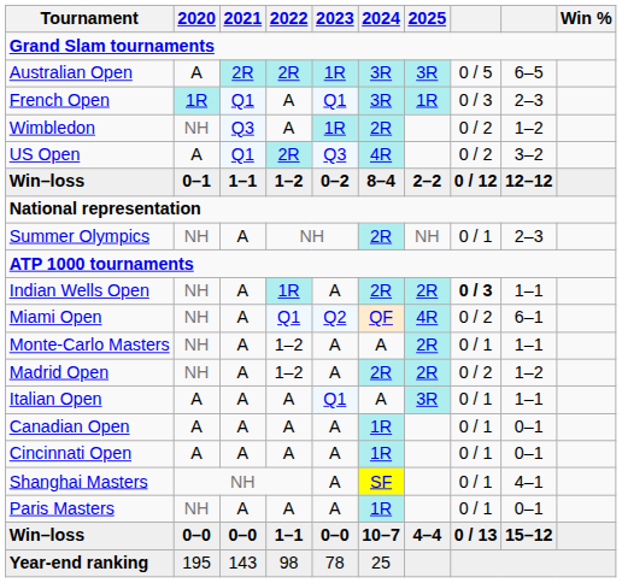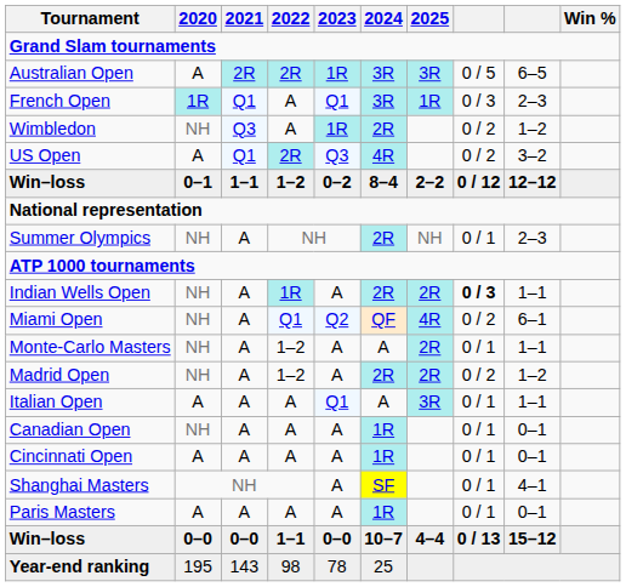 <table class=wikitable nowrap style=text-align:center>
 <tr>
 <th>Tournament</th>
 <th><a href='#'>2020</a></th>
 <th><a href='#'>2021</a></th>
 <th><a href='#'>2022</a></th>
 <th><a href='#'>2023</a></th>
 <th><a href='#'>2024</a></th>
 <th><a href='#'>2025</a></th>
 <th></th>
 <th></th>
 <th>Win %</th>
 </tr>
 <tr>
 <td colspan="10" align="left"><strong><a href='#'>Grand Slam tournaments</a></strong></td>
 </tr>
 <tr>
 <td align=left><a href='#'>Australian Open</a></td>
 <td>A</td>
 <td style=background:#afeeee><a href='#'>2R</a></td>
 <td style=background:#afeeee><a href='#'>2R</a></td>
 <td style=background:#afeeee><a href='#'>1R</a></td>
 <td style=background:#afeeee><a href='#'>3R</a></td>
 <td style=background:#afeeee><a href='#'>3R</a></td>
 <td>0 / 5</td>
 <td>6–5</td>
 <td></td>
 </tr>
 <tr>
 <td align=left><a href='#'>French Open</a></td>
 <td style=background:#afeeee><a href='#'>1R</a></td>
 <td style=background:#f0f8ff><a href='#'>Q1</a></td>
 <td>A</td>
 <td style=background:#f0f8ff><a href='#'>Q1</a></td>
 <td style=background:#afeeee><a href='#'>3R</a></td>
 <td style=background:#afeeee><a href='#'>1R</a></td>
 <td>0 / 3</td>
 <td>2–3</td>
 <td></td>
 </tr>
 <tr>
 <td align=left><a href='#'>Wimbledon</a></td>
 <td style=color:#767676>NH</td>
 <td style=background:#f0f8ff><a href='#'>Q3</a></td>
 <td>A</td>
 <td style=background:#afeeee><a href='#'>1R</a></td>
 <td style=background:#afeeee><a href='#'>2R</a></td>
 <td></td>
 <td>0 / 2</td>
 <td>1–2</td>
 <td></td>
 </tr>
 <tr>
 <td align=left><a href='#'>US Open</a></td>
 <td>A</td>
 <td style=background:#f0f8ff><a href='#'>Q1</a></td>
 <td style=background:#afeeee><a href='#'>2R</a></td>
 <td style=background:#f0f8ff><a href='#'>Q3</a></td>
 <td style=background:#afeeee><a href='#'>4R</a></td>
 <td></td>
 <td>0 / 2</td>
 <td>3–2</td>
 <td></td>
 </tr>
 <tr style=font-weight:bold;background:#efefef>
 <td style=text-align:left>Win–loss</td>
 <td>0–1</td>
 <td>1–1</td>
 <td>1–2</td>
 <td>0–2</td>
 <td>8–4</td>
 <td>2–2</td>
 <td>0 / 12</td>
 <td>12–12</td>
 <td></td>
 </tr>
 <tr>
 <td colspan="10" align="left"><strong>National representation</strong></td>
 </tr>
 <tr>
 <td align=left><a href='#'>Summer Olympics</a></td>
 <td style=color:#767676>NH</td>
 <td>A</td>
 <td colspan=2 style=color:#767676>NH</td>
 <td style=background:#afeeee><a href='#'>2R</a></td>
 <td style=color:#767676>NH</td>
 <td>0 / 1</td>
 <td>2–3</td>
 <td></td>
 </tr>
 <tr>
 <td colspan="10" align="left"><strong><a href='#'>ATP 1000 tournaments</a></strong></td>
 </tr>
 <tr>
 <td align=left><a href='#'>Indian Wells Open</a></td>
 <td style=color:#767676>NH</td>
 <td>A</td>
 <td style=background:#afeeee><a href='#'>1R</a></td>
 <td>A</td>
 <td style=background:#afeeee><a href='#'>2R</a></td>
 <td style=background:#afeeee><a href='#'>2R</a></td>
 <td><strong>0 / 3</strong></td>
 <td>1–1</td>
 <td></td>
 </tr>
 <tr>
 <td align=left><a href='#'>Miami Open</a></td>
 <td style=color:#767676>NH</td>
 <td>A</td>
 <td style=background:#f0f8ff><a href='#'>Q1</a></td>
 <td style=background:#f0f8ff><a href='#'>Q2</a></td>
 <td style=background:#ffebcd><a href='#'>QF</a></td>
 <td style=background:#afeeee><a href='#'>4R</a></td>
 <td>0 / 2</td>
 <td>6–1</td>
 <td></td>
 </tr>
 <tr>
 <td align=left><a href='#'>Monte-Carlo Masters</a></td>
 <td style=color:#767676>NH</td>
 <td>A</td>
 <td>1–2</td>
 <td>A</td>
 <td>A</td>
 <td style=background:#afeeee><a href='#'>2R</a></td>
 <td>0 / 1</td>
 <td>1–1</td>
 <td></td>
 </tr>
 <tr>
 <td align=left><a href='#'>Madrid Open</a></td>
 <td style=color:#767676>NH</td>
 <td>A</td>
 <td>1–2</td>
 <td>A</td>
 <td style=background:#afeeee><a href='#'>2R</a></td>
 <td style=background:#afeeee><a href='#'>2R</a></td>
 <td>0 / 2</td>
 <td>1–2</td>
 <td></td>
 </tr>
 <tr>
 <td align=left><a href='#'>Italian Open</a></td>
 <td>A</td>
 <td>A</td>
 <td>A</td>
 <td style=background:#f0f8ff><a href='#'>Q1</a></td>
 <td>A</td>
 <td style=background:#afeeee><a href='#'>3R</a></td>
 <td>0 / 1</td>
 <td>1–1</td>
 <td></td>
 </tr>
 <tr>
 <td align=left><a href='#'>Canadian Open</a></td>
-<td>A</td>
+<td style=color:#767676>NH</td>
 <td>A</td>
 <td>A</td>
 <td>A</td>
 <td style=background:#afeeee><a href='#'>1R</a></td>
 <td></td>
 <td>0 / 1</td>
 <td>0–1</td>
 <td></td>
 </tr>
 <tr>
 <td align=left><a href='#'>Cincinnati Open</a></td>
 <td>A</td>
 <td>A</td>
 <td>A</td>
 <td>A</td>
 <td style=background:#afeeee><a href='#'>1R</a></td>
 <td></td>
 <td>0 / 1</td>
 <td>0–1</td>
 <td></td>
 </tr>
 <tr>
 <td align=left><a href='#'>Shanghai Masters</a></td>
 <td colspan=3 style=color:#767676>NH</td>
 <td>A</td>
 <td style=background:yellow><a href='#'>SF</a></td>
 <td></td>
 <td>0 / 1</td>
 <td>4–1</td>
 <td></td>
 </tr>
 <tr>
 <td align=left><a href='#'>Paris Masters</a></td>
-<td style=color:#767676>NH</td>
+<td>A</td>
 <td>A</td>
 <td>A</td>
 <td>A</td>
 <td style=background:#afeeee><a href='#'>1R</a></td>
 <td></td>
 <td>0 / 1</td>
 <td>0–1</td>
 <td></td>
 </tr>
 <tr style=font-weight:bold;background:#efefef>
 <td style=text-align:left>Win–loss</td>
 <td>0–0</td>
 <td>0–0</td>
 <td>1–1</td>
 <td>0–0</td>
 <td>10–7</td>
 <td>4–4</td>
 <td>0 / 13</td>
 <td>15–12</td>
 <td></td>
 </tr>
 <tr style=background:#efefef>
 <td align=left><strong>Year-end ranking</strong></td>
 <td>195</td>
 <td>143</td>
 <td>98</td>
 <td>78</td>
 <td>25</td>
 <td></td>
 <td colspan="3"></td>
 </tr>
 </table>
